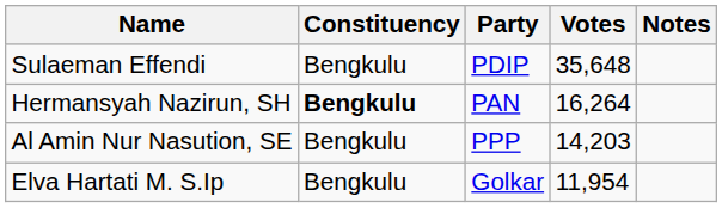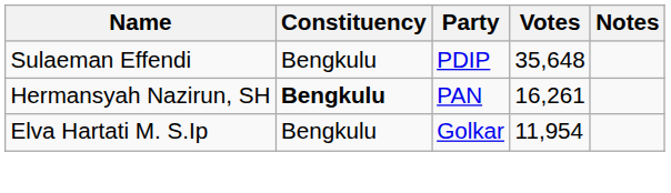 <table class="wikitable sortable">
 <tr>
 <th>Name</th>
 <th>Constituency</th>
 <th>Party</th>
 <th>Votes</th>
 <th>Notes</th>
 </tr>
 <tr>
 <td>Sulaeman Effendi</td>
 <td>Bengkulu</td>
 <td><a href='#'>PDIP</a></td>
 <td>35,648</td>
 <td></td>
 </tr>
 <tr>
 <td>Hermansyah Nazirun, SH</td>
 <td><strong>Bengkulu</strong></td>
 <td><a href='#'>PAN</a></td>
-<td>16,264</td>
-<td></td>
-</tr>
-<tr>
-<td>Al Amin Nur Nasution, SE</td>
-<td>Bengkulu</td>
-<td><a href='#'>PPP</a></td>
-<td>14,203</td>
+<td>16,261</td>
 <td></td>
 </tr>
 <tr>
 <td>Elva Hartati M. S.Ip</td>
 <td>Bengkulu</td>
 <td><a href='#'>Golkar</a></td>
 <td>11,954</td>
 <td></td>
 </tr>
 </table>
